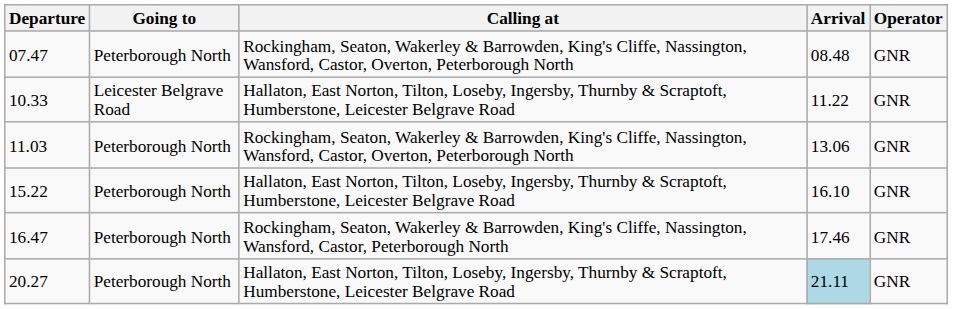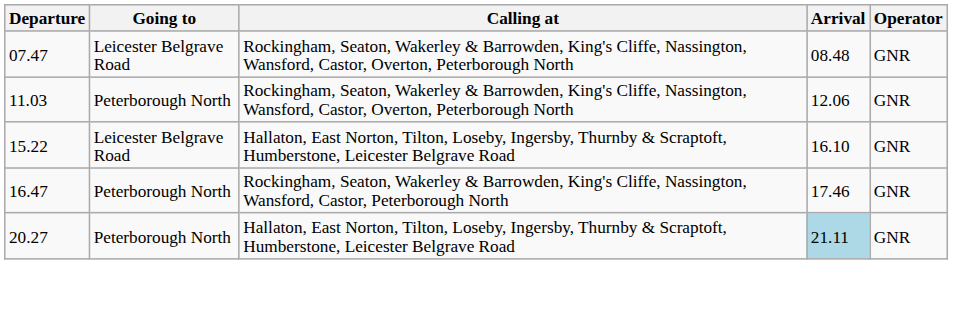 <table class="wikitable" style="font-size:70%;">
 <tr>
 <th>Departure</th>
 <th>Going to</th>
 <th>Calling at</th>
 <th>Arrival</th>
 <th>Operator</th>
 </tr>
 <tr>
 <td>07.47</td>
-<td>Peterborough North</td>
+<td>Leicester Belgrave Road</td>
 <td>Rockingham, Seaton, Wakerley & Barrowden, King's Cliffe, Nassington, Wansford, Castor, Overton, Peterborough North</td>
 <td>08.48</td>
-<td>GNR</td>
-</tr>
-<tr>
-<td>10.33</td>
-<td>Leicester Belgrave Road</td>
-<td>Hallaton, East Norton, Tilton, Loseby, Ingersby, Thurnby & Scraptoft, Humberstone, Leicester Belgrave Road</td>
-<td>11.22</td>
 <td>GNR</td>
 </tr>
 <tr>
 <td>11.03</td>
 <td>Peterborough North</td>
 <td>Rockingham, Seaton, Wakerley & Barrowden, King's Cliffe, Nassington, Wansford, Castor, Overton, Peterborough North</td>
-<td>13.06</td>
+<td>12.06</td>
 <td>GNR</td>
 </tr>
 <tr>
 <td>15.22</td>
-<td>Peterborough North</td>
+<td>Leicester Belgrave Road</td>
 <td>Hallaton, East Norton, Tilton, Loseby, Ingersby, Thurnby & Scraptoft, Humberstone, Leicester Belgrave Road</td>
 <td>16.10</td>
 <td>GNR</td>
 </tr>
 <tr>
 <td>16.47</td>
 <td>Peterborough North</td>
 <td>Rockingham, Seaton, Wakerley & Barrowden, King's Cliffe, Nassington, Wansford, Castor, Peterborough North</td>
 <td>17.46</td>
 <td>GNR</td>
 </tr>
 <tr>
 <td>20.27</td>
 <td>Peterborough North</td>
 <td>Hallaton, East Norton, Tilton, Loseby, Ingersby, Thurnby & Scraptoft, Humberstone, Leicester Belgrave Road</td>
 <td style="background: lightblue;">21.11</td>
 <td>GNR</td>
 </tr>
 </table>
